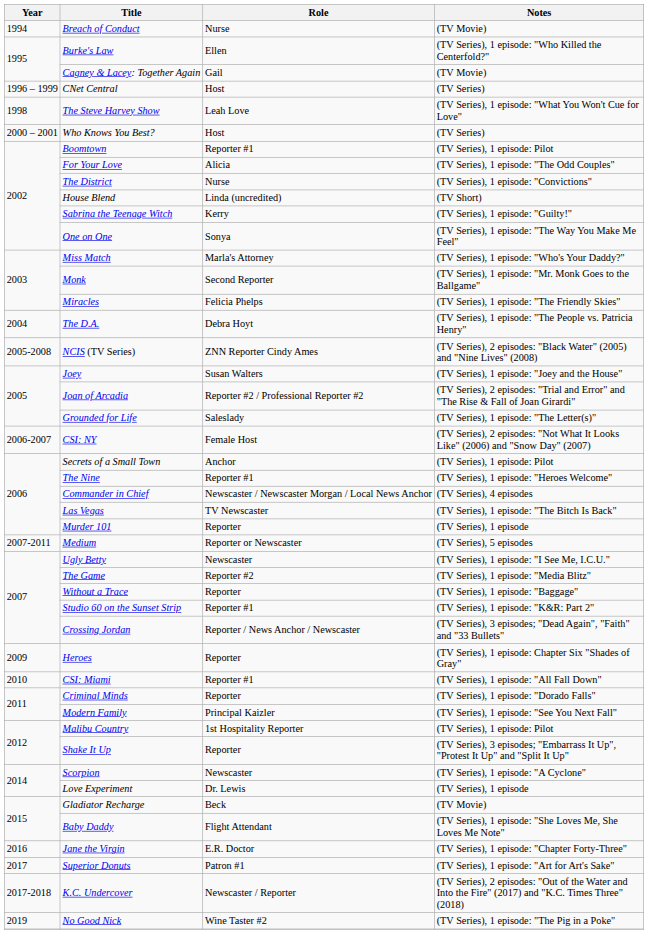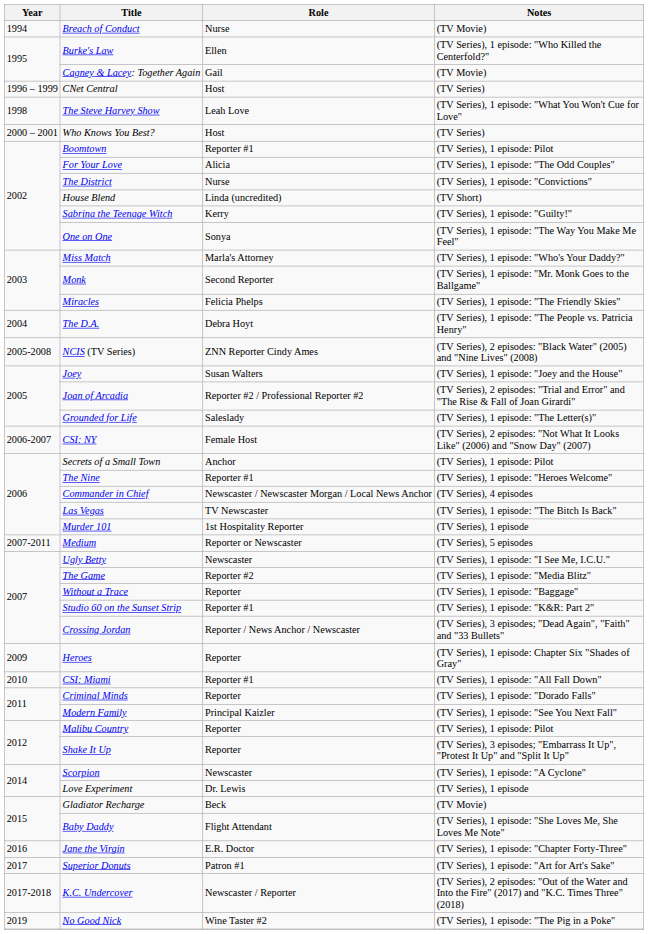 <table class="wikitable sortable">
 <tr>
 <th>Year</th>
 <th>Title</th>
 <th>Role</th>
 <th class="unsortable" style="width:20em;">Notes</th>
 </tr>
 <tr>
 <td>1994</td>
 <td><em><a href='#'>Breach of Conduct</a></em></td>
 <td>Nurse</td>
 <td>(TV Movie)</td>
 </tr>
 <tr>
 <td rowspan="2">1995</td>
 <td><em><a href='#'>Burke's Law</a></em></td>
 <td>Ellen</td>
 <td>(TV Series), 1 episode: "Who Killed the Centerfold?"</td>
 </tr>
 <tr>
 <td><em><a href='#'>Cagney & Lacey</a>: Together Again</em></td>
 <td>Gail</td>
 <td>(TV Movie)</td>
 </tr>
 <tr>
 <td>1996 – 1999</td>
 <td><em>CNet Central</em></td>
 <td>Host</td>
 <td>(TV Series)</td>
 </tr>
 <tr>
 <td>1998</td>
 <td><em><a href='#'>The Steve Harvey Show</a></em></td>
 <td>Leah Love</td>
 <td>(TV Series), 1 episode: "What You Won't Cue for Love"</td>
 </tr>
 <tr>
 <td>2000 – 2001</td>
 <td><em>Who Knows You Best?</em></td>
 <td>Host</td>
 <td>(TV Series)</td>
 </tr>
 <tr>
 <td rowspan="6">2002</td>
 <td><em><a href='#'>Boomtown</a></em></td>
 <td>Reporter #1</td>
 <td>(TV Series), 1 episode: Pilot</td>
 </tr>
 <tr>
 <td><em><a href='#'>For Your Love</a></em></td>
 <td>Alicia</td>
 <td>(TV Series), 1 episode: "The Odd Couples"</td>
 </tr>
 <tr>
 <td><em><a href='#'>The District</a></em></td>
 <td>Nurse</td>
 <td>(TV Series), 1 episode: "Convictions"</td>
 </tr>
 <tr>
 <td><em>House Blend</em></td>
 <td>Linda (uncredited)</td>
 <td>(TV Short)</td>
 </tr>
 <tr>
 <td><em><a href='#'>Sabrina the Teenage Witch</a></em></td>
 <td>Kerry</td>
 <td>(TV Series), 1 episode: "Guilty!"</td>
 </tr>
 <tr>
 <td><em><a href='#'>One on One</a></em></td>
 <td>Sonya</td>
 <td>(TV Series), 1 episode: "The Way You Make Me Feel"</td>
 </tr>
 <tr>
 <td rowspan="3">2003</td>
 <td><em><a href='#'>Miss Match</a></em></td>
 <td>Marla's Attorney</td>
 <td>(TV Series), 1 episode: "Who's Your Daddy?"</td>
 </tr>
 <tr>
 <td><em><a href='#'>Monk</a></em></td>
 <td>Second Reporter</td>
 <td>(TV Series), 1 episode: "Mr. Monk Goes to the Ballgame"</td>
 </tr>
 <tr>
 <td><em><a href='#'>Miracles</a></em></td>
 <td>Felicia Phelps</td>
 <td>(TV Series), 1 episode: "The Friendly Skies"</td>
 </tr>
 <tr>
 <td>2004</td>
 <td><em><a href='#'>The D.A.</a></em></td>
 <td>Debra Hoyt</td>
 <td>(TV Series), 1 episode: "The People vs. Patricia Henry"</td>
 </tr>
 <tr>
 <td>2005-2008</td>
 <td><em><a href='#'>NCIS</a></em> (TV Series)</td>
 <td>ZNN Reporter Cindy Ames</td>
 <td>(TV Series), 2 episodes: "Black Water" (2005) and "Nine Lives" (2008)</td>
 </tr>
 <tr>
 <td rowspan="3">2005</td>
 <td><em><a href='#'>Joey</a></em></td>
 <td>Susan Walters</td>
 <td>(TV Series), 1 episode: "Joey and the House"</td>
 </tr>
 <tr>
 <td><em><a href='#'>Joan of Arcadia</a></em></td>
 <td>Reporter #2 / Professional Reporter #2</td>
 <td>(TV Series), 2 episodes: "Trial and Error" and "The Rise & Fall of Joan Girardi"</td>
 </tr>
 <tr>
 <td><em><a href='#'>Grounded for Life</a></em></td>
 <td>Saleslady</td>
 <td>(TV Series), 1 episode: "The Letter(s)"</td>
 </tr>
 <tr>
 <td>2006-2007</td>
 <td><em><a href='#'>CSI: NY</a></em></td>
 <td>Female Host</td>
 <td>(TV Series), 2 episodes: "Not What It Looks Like" (2006) and "Snow Day" (2007)</td>
 </tr>
 <tr>
 <td rowspan="5">2006</td>
 <td><em>Secrets of a Small Town</em></td>
 <td>Anchor</td>
 <td>(TV Series), 1 episode: Pilot</td>
 </tr>
 <tr>
 <td><em><a href='#'>The Nine</a></em></td>
 <td>Reporter #1</td>
 <td>(TV Series), 1 episode: "Heroes Welcome"</td>
 </tr>
 <tr>
 <td><em><a href='#'>Commander in Chief</a></em></td>
 <td>Newscaster / Newscaster Morgan / Local News Anchor</td>
 <td>(TV Series), 4 episodes</td>
 </tr>
 <tr>
 <td><em><a href='#'>Las Vegas</a></em></td>
 <td>TV Newscaster</td>
 <td>(TV Series), 1 episode: "The Bitch Is Back"</td>
 </tr>
 <tr>
 <td><em><a href='#'>Murder 101</a></em></td>
-<td>Reporter</td>
+<td>1st Hospitality Reporter</td>
 <td>(TV Series), 1 episode</td>
 </tr>
 <tr>
 <td>2007-2011</td>
 <td><em><a href='#'>Medium</a></em></td>
 <td>Reporter or Newscaster</td>
 <td>(TV Series), 5 episodes</td>
 </tr>
 <tr>
 <td rowspan="5">2007</td>
 <td><em><a href='#'>Ugly Betty</a></em></td>
 <td>Newscaster</td>
 <td>(TV Series), 1 episode: "I See Me, I.C.U."</td>
 </tr>
 <tr>
 <td><em><a href='#'>The Game</a></em></td>
 <td>Reporter #2</td>
 <td>(TV Series), 1 episode: "Media Blitz"</td>
 </tr>
 <tr>
 <td><em><a href='#'>Without a Trace</a></em></td>
 <td>Reporter</td>
 <td>(TV Series), 1 episode: "Baggage"</td>
 </tr>
 <tr>
 <td><em><a href='#'>Studio 60 on the Sunset Strip</a></em></td>
 <td>Reporter #1</td>
 <td>(TV Series), 1 episode: "K&R: Part 2"</td>
 </tr>
 <tr>
 <td><em><a href='#'>Crossing Jordan</a></em></td>
 <td>Reporter / News Anchor / Newscaster</td>
 <td>(TV Series), 3 episodes; "Dead Again", "Faith" and "33 Bullets"</td>
 </tr>
 <tr>
 <td>2009</td>
 <td><em><a href='#'>Heroes</a></em></td>
 <td>Reporter</td>
 <td>(TV Series), 1 episode: Chapter Six "Shades of Gray"</td>
 </tr>
 <tr>
 <td>2010</td>
 <td><em><a href='#'>CSI: Miami</a></em></td>
 <td>Reporter #1</td>
 <td>(TV Series), 1 episode: "All Fall Down"</td>
 </tr>
 <tr>
 <td rowspan="2">2011</td>
 <td><em><a href='#'>Criminal Minds</a></em></td>
 <td>Reporter</td>
 <td>(TV Series), 1 episode: "Dorado Falls"</td>
 </tr>
 <tr>
 <td><em><a href='#'>Modern Family</a></em></td>
 <td>Principal Kaizler</td>
 <td>(TV Series), 1 episode: "See You Next Fall"</td>
 </tr>
 <tr>
 <td rowspan="2">2012</td>
 <td><em><a href='#'>Malibu Country</a></em></td>
-<td>1st Hospitality Reporter</td>
+<td>Reporter</td>
 <td>(TV Series), 1 episode: Pilot</td>
 </tr>
 <tr>
 <td><em><a href='#'>Shake It Up</a></em></td>
 <td>Reporter</td>
 <td>(TV Series), 3 episodes; "Embarrass It Up", "Protest It Up" and "Split It Up"</td>
 </tr>
 <tr>
 <td rowspan="2">2014</td>
 <td><em><a href='#'>Scorpion</a></em></td>
 <td>Newscaster</td>
 <td>(TV Series), 1 episode: "A Cyclone"</td>
 </tr>
 <tr>
 <td><em>Love Experiment</em></td>
 <td>Dr. Lewis</td>
 <td>(TV Series), 1 episode</td>
 </tr>
 <tr>
 <td rowspan="2">2015</td>
 <td><em>Gladiator Recharge</em></td>
 <td>Beck</td>
 <td>(TV Movie)</td>
 </tr>
 <tr>
 <td><em><a href='#'>Baby Daddy</a></em></td>
 <td>Flight Attendant</td>
 <td>(TV Series), 1 episode: "She Loves Me, She Loves Me Note"</td>
 </tr>
 <tr>
 <td>2016</td>
 <td><em><a href='#'>Jane the Virgin</a></em></td>
 <td>E.R. Doctor</td>
 <td>(TV Series), 1 episode: "Chapter Forty-Three"</td>
 </tr>
 <tr>
 <td>2017</td>
 <td><em><a href='#'>Superior Donuts</a></em></td>
 <td>Patron #1</td>
 <td>(TV Series), 1 episode: "Art for Art's Sake"</td>
 </tr>
 <tr>
 <td>2017-2018</td>
 <td><em><a href='#'>K.C. Undercover</a></em></td>
 <td>Newscaster / Reporter</td>
 <td>(TV Series), 2 episodes: "Out of the Water and Into the Fire" (2017) and "K.C. Times Three" (2018)</td>
 </tr>
 <tr>
 <td>2019</td>
 <td><em><a href='#'>No Good Nick</a></em></td>
 <td>Wine Taster #2</td>
 <td>(TV Series), 1 episode: "The Pig in a Poke"</td>
 </tr>
 <tr>
 </tr>
 </table>
